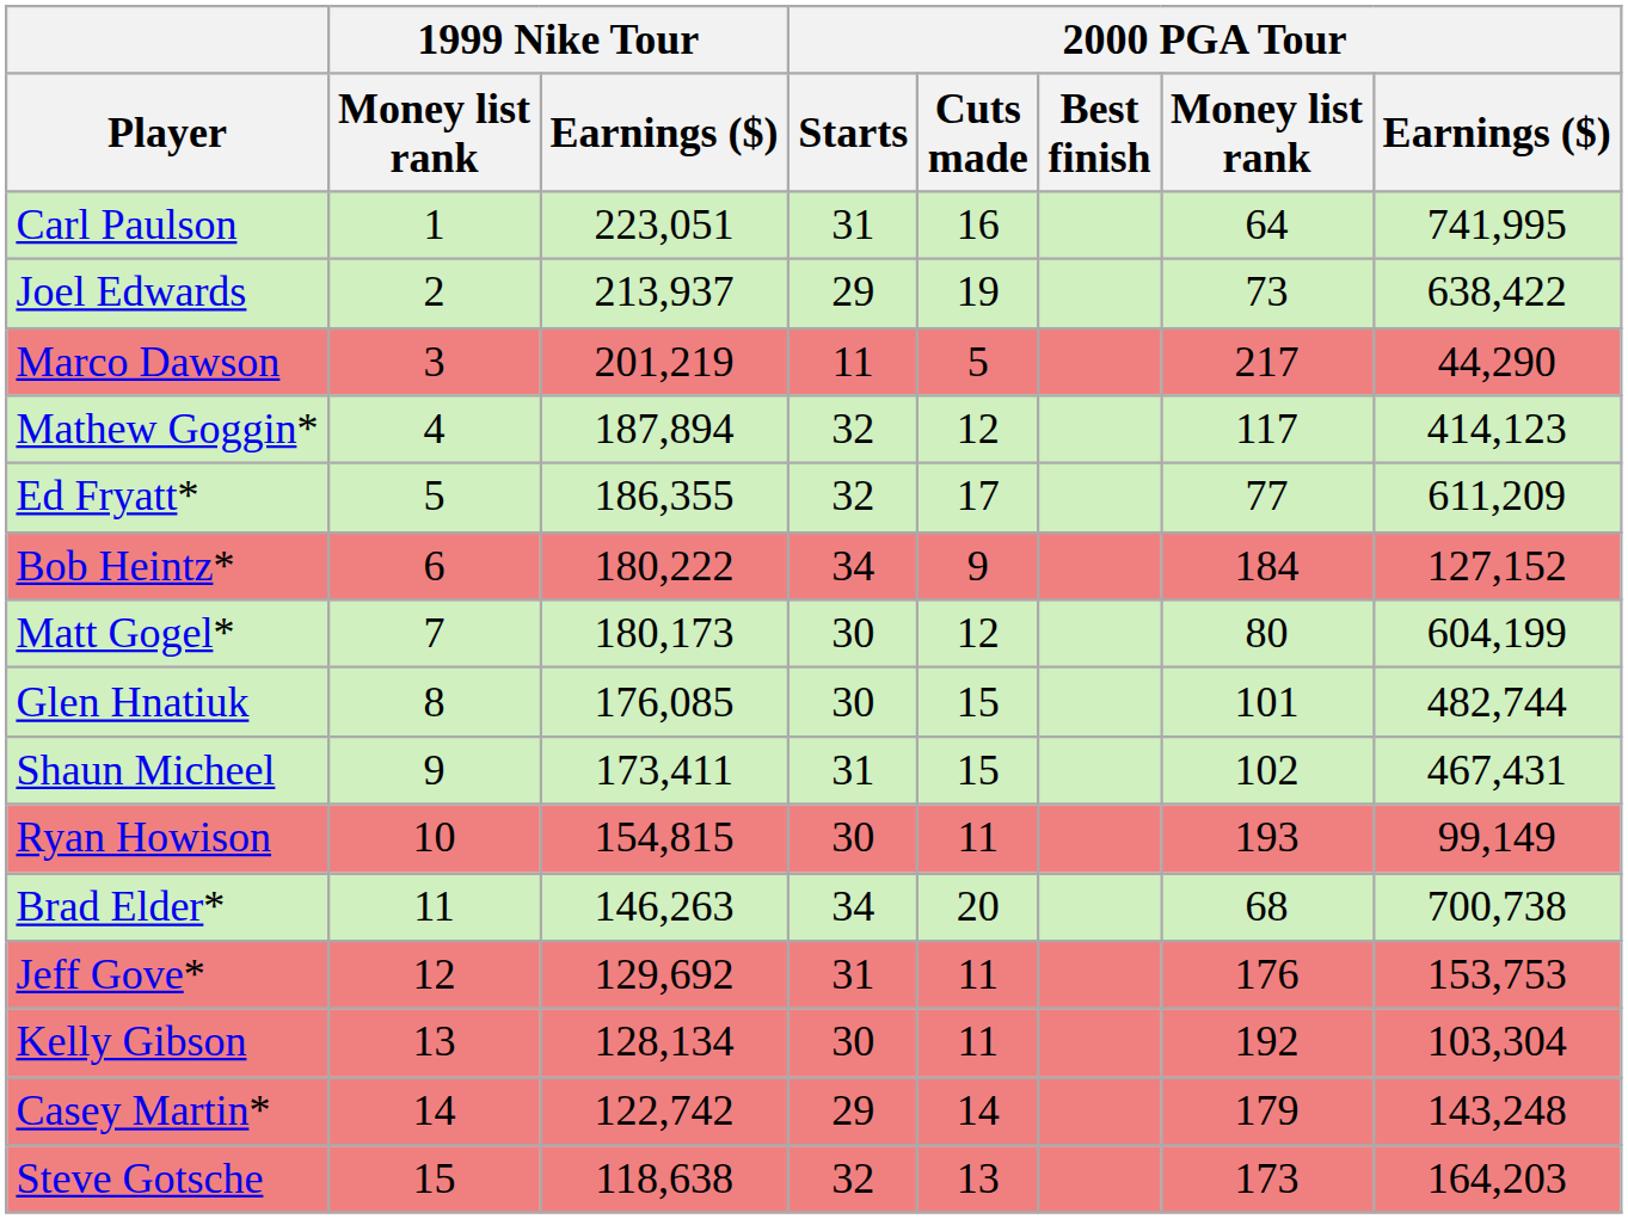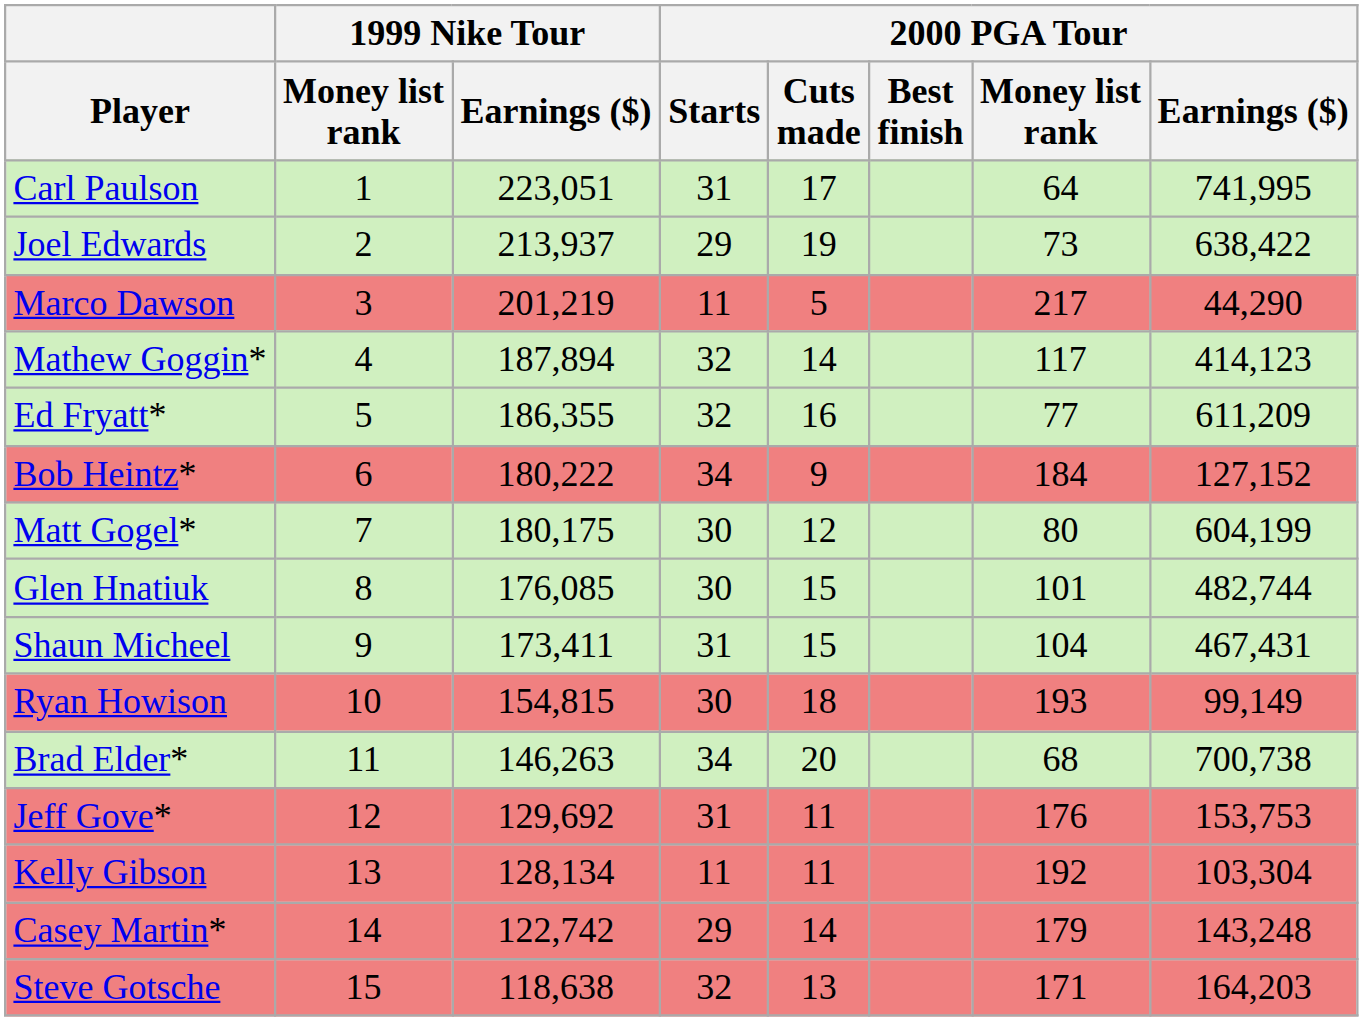 <table class="wikitable sortable" style="text-align:center">
 <tr>
 <th></th>
 <th colspan=2>1999 Nike Tour</th>
 <th colspan=6>2000 PGA Tour</th>
 </tr>
 <tr>
 <th>Player</th>
 <th>Money list<br>rank</th>
 <th>Earnings ($)</th>
 <th>Starts</th>
 <th>Cuts<br>made</th>
 <th>Best<br>finish</th>
 <th>Money list<br>rank</th>
 <th>Earnings ($)</th>
 </tr>
 <tr style="background:#D0F0C0;">
 <td align=left> <a href='#'>Carl Paulson</a></td>
 <td>1</td>
 <td>223,051</td>
 <td>31</td>
-<td>16</td>
+<td>17</td>
 <td></td>
 <td>64</td>
 <td>741,995</td>
 </tr>
 <tr style="background:#D0F0C0;">
 <td align=left> <a href='#'>Joel Edwards</a></td>
 <td>2</td>
 <td>213,937</td>
 <td>29</td>
 <td>19</td>
 <td></td>
 <td>73</td>
 <td>638,422</td>
 </tr>
 <tr style="background:#F08080;">
 <td align=left> <a href='#'>Marco Dawson</a></td>
 <td>3</td>
 <td>201,219</td>
 <td>11</td>
 <td>5</td>
 <td></td>
 <td>217</td>
 <td>44,290</td>
 </tr>
 <tr style="background:#D0F0C0;">
 <td align=left> <a href='#'>Mathew Goggin</a>*</td>
 <td>4</td>
 <td>187,894</td>
 <td>32</td>
-<td>12</td>
+<td>14</td>
 <td></td>
 <td>117</td>
 <td>414,123</td>
 </tr>
 <tr style="background:#D0F0C0;">
 <td align=left> <a href='#'>Ed Fryatt</a>*</td>
 <td>5</td>
 <td>186,355</td>
 <td>32</td>
-<td>17</td>
+<td>16</td>
 <td></td>
 <td>77</td>
 <td>611,209</td>
 </tr>
 <tr style="background:#F08080;">
 <td align=left> <a href='#'>Bob Heintz</a>*</td>
 <td>6</td>
 <td>180,222</td>
 <td>34</td>
 <td>9</td>
 <td></td>
 <td>184</td>
 <td>127,152</td>
 </tr>
 <tr style="background:#D0F0C0;">
 <td align=left> <a href='#'>Matt Gogel</a>*</td>
 <td>7</td>
-<td>180,173</td>
+<td>180,175</td>
 <td>30</td>
 <td>12</td>
 <td></td>
 <td>80</td>
 <td>604,199</td>
 </tr>
 <tr style="background:#D0F0C0;">
 <td align=left> <a href='#'>Glen Hnatiuk</a></td>
 <td>8</td>
 <td>176,085</td>
 <td>30</td>
 <td>15</td>
 <td></td>
 <td>101</td>
 <td>482,744</td>
 </tr>
 <tr style="background:#D0F0C0;">
 <td align=left> <a href='#'>Shaun Micheel</a></td>
 <td>9</td>
 <td>173,411</td>
 <td>31</td>
 <td>15</td>
 <td></td>
-<td>102</td>
+<td>104</td>
 <td>467,431</td>
 </tr>
 <tr style="background:#F08080;">
 <td align=left> <a href='#'>Ryan Howison</a></td>
 <td>10</td>
 <td>154,815</td>
 <td>30</td>
-<td>11</td>
+<td>18</td>
 <td></td>
 <td>193</td>
 <td>99,149</td>
 </tr>
 <tr style="background:#D0F0C0;">
 <td align=left> <a href='#'>Brad Elder</a>*</td>
 <td>11</td>
 <td>146,263</td>
 <td>34</td>
 <td>20</td>
 <td></td>
 <td>68</td>
 <td>700,738</td>
 </tr>
 <tr style="background:#F08080;">
 <td align=left> <a href='#'>Jeff Gove</a>*</td>
 <td>12</td>
 <td>129,692</td>
 <td>31</td>
 <td>11</td>
 <td></td>
 <td>176</td>
 <td>153,753</td>
 </tr>
 <tr style="background:#F08080;">
 <td align=left> <a href='#'>Kelly Gibson</a></td>
 <td>13</td>
 <td>128,134</td>
-<td>30</td>
+<td>11</td>
 <td>11</td>
 <td></td>
 <td>192</td>
 <td>103,304</td>
 </tr>
 <tr style="background:#F08080;">
 <td align=left> <a href='#'>Casey Martin</a>*</td>
 <td>14</td>
 <td>122,742</td>
 <td>29</td>
 <td>14</td>
 <td></td>
 <td>179</td>
 <td>143,248</td>
 </tr>
 <tr style="background:#F08080;">
 <td align=left> <a href='#'>Steve Gotsche</a></td>
 <td>15</td>
 <td>118,638</td>
 <td>32</td>
 <td>13</td>
 <td></td>
-<td>173</td>
+<td>171</td>
 <td>164,203</td>
 </tr>
 </table>
